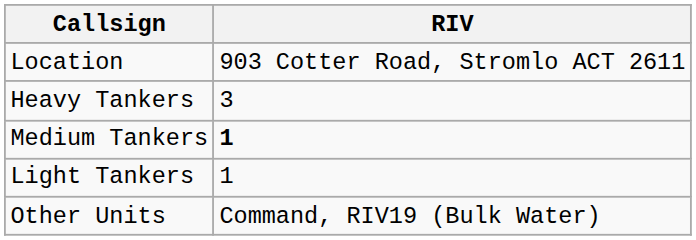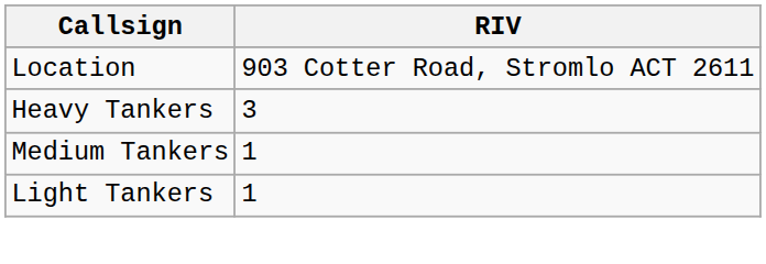 <table class="wikitable mw-collapsible">
 <tr>
 <th>Callsign</th>
 <th>RIV</th>
 </tr>
 <tr>
 <td>Location</td>
 <td>903 Cotter Road, Stromlo ACT 2611</td>
 </tr>
 <tr>
 <td>Heavy Tankers</td>
 <td>3</td>
 </tr>
 <tr>
 <td>Medium Tankers</td>
-<td><strong>1</strong></td>
+<td>1</td>
 </tr>
 <tr>
 <td>Light Tankers</td>
 <td>1</td>
 </tr>
-<tr>
-<td>Other Units</td>
-<td>Command, RIV19 (Bulk Water)</td>
-</tr>
 </table>
